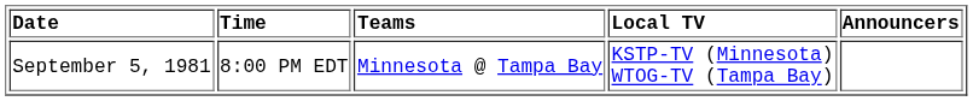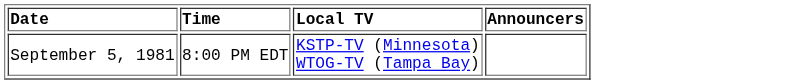 <table border="1" cellpadding="1">
 <tr>
 <td><strong>Date</strong></td>
 <td><strong>Time</strong></td>
-<td><strong>Teams</strong></td>
 <td><strong>Local TV</strong></td>
 <td><strong>Announcers</strong></td>
 </tr>
 <tr>
 <td>September 5, 1981</td>
 <td>8:00 PM EDT</td>
-<td><a href='#'>Minnesota</a> @ <a href='#'>Tampa Bay</a></td>
 <td><a href='#'>KSTP-TV</a> (<a href='#'>Minnesota</a>)<br><a href='#'>WTOG-TV</a> (<a href='#'>Tampa Bay</a>)</td>
 <td></td>
 </tr>
 </table>
